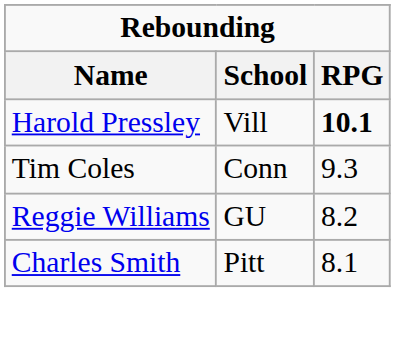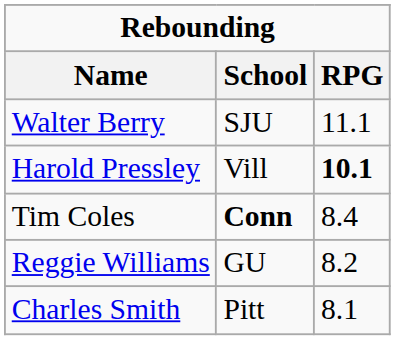 <table class="wikitable">
 <tr>
 <td colspan=3 style="text-align:center;"><strong>Rebounding</strong></td>
 </tr>
 <tr>
 <th>Name</th>
 <th>School</th>
 <th>RPG</th>
 </tr>
 <tr>
+<td><a href='#'>Walter Berry</a></td>
+<td>SJU</td>
+<td>11.1</td>
+</tr>
+<tr>
 <td><a href='#'>Harold Pressley</a></td>
 <td>Vill</td>
 <td><strong>10.1</strong></td>
 </tr>
 <tr>
 <td>Tim Coles</td>
-<td>Conn</td>
-<td>9.3</td>
+<td><strong>Conn</strong></td>
+<td>8.4</td>
 </tr>
 <tr>
 <td><a href='#'>Reggie Williams</a></td>
 <td>GU</td>
 <td>8.2</td>
 </tr>
 <tr>
 <td><a href='#'>Charles Smith</a></td>
 <td>Pitt</td>
 <td>8.1</td>
 </tr>
 </table>
